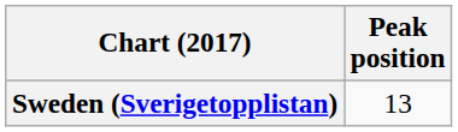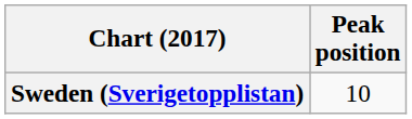 <table class="wikitable sortable plainrowheaders" style="text-align:center">
 <tr>
 <th scope="col">Chart (2017)</th>
 <th scope="col">Peak<br> position</th>
 </tr>
 <tr>
 <th scope="row">Sweden (<a href='#'>Sverigetopplistan</a>)</th>
-<td>13</td>
+<td>10</td>
 </tr>
 </table>
